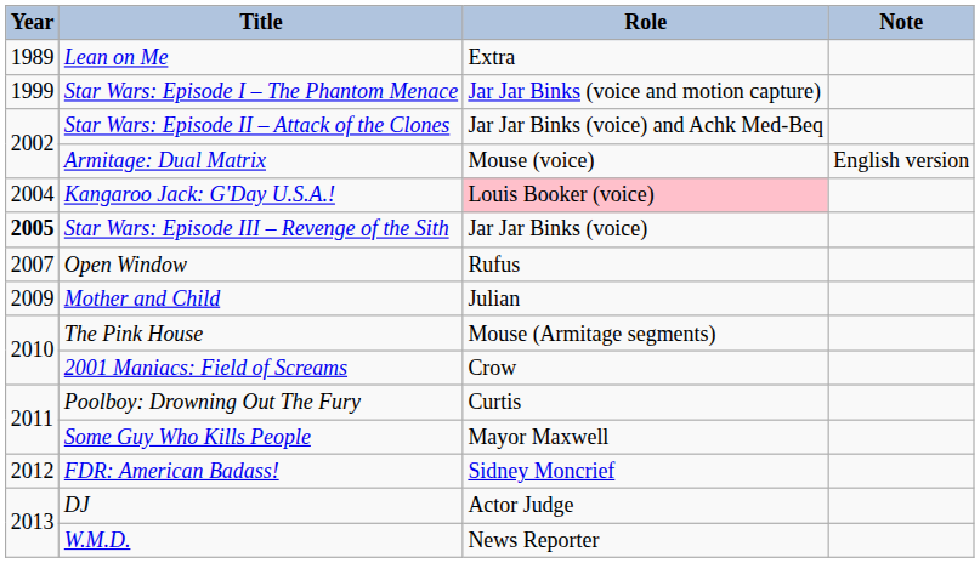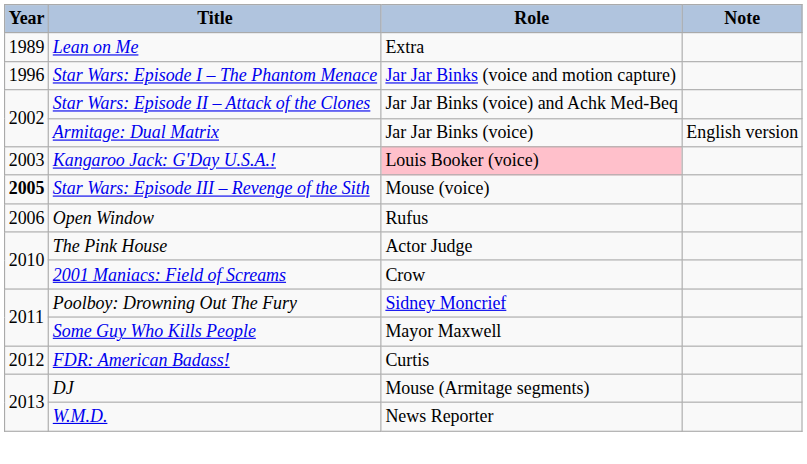 <table class="wikitable">
 <tr>
 <th style="background:#B0C4DE;">Year</th>
 <th style="background:#B0C4DE;">Title</th>
 <th style="background:#B0C4DE;">Role</th>
 <th style="background:#B0C4DE;">Note</th>
 </tr>
 <tr>
 <td>1989</td>
 <td><em><a href='#'>Lean on Me</a></em></td>
 <td>Extra</td>
 <td></td>
 </tr>
 <tr>
-<td>1999</td>
+<td>1996</td>
 <td><em><a href='#'>Star Wars: Episode I – The Phantom Menace</a></em></td>
 <td><a href='#'>Jar Jar Binks</a> (voice and motion capture)</td>
 <td></td>
 </tr>
 <tr>
 <td rowspan="2">2002</td>
 <td><em><a href='#'>Star Wars: Episode II – Attack of the Clones</a></em></td>
 <td>Jar Jar Binks (voice) and Achk Med-Beq</td>
 <td></td>
 </tr>
 <tr>
 <td><em><a href='#'>Armitage: Dual Matrix</a></em></td>
-<td>Mouse (voice)</td>
+<td>Jar Jar Binks (voice)</td>
 <td>English version</td>
 </tr>
 <tr>
-<td>2004</td>
+<td>2003</td>
 <td><em><a href='#'>Kangaroo Jack: G'Day U.S.A.!</a></em></td>
 <td style="background: pink;">Louis Booker (voice)</td>
 <td></td>
 </tr>
 <tr>
 <td><strong>2005</strong></td>
 <td><em><a href='#'>Star Wars: Episode III – Revenge of the Sith</a></em></td>
-<td>Jar Jar Binks (voice)</td>
+<td>Mouse (voice)</td>
 <td></td>
 </tr>
 <tr>
-<td>2007</td>
+<td>2006</td>
 <td><em>Open Window</em></td>
 <td>Rufus</td>
 <td></td>
 </tr>
 <tr>
-<td>2009</td>
-<td><em><a href='#'>Mother and Child</a></em></td>
-<td>Julian</td>
-<td></td>
-</tr>
-<tr>
 <td rowspan="2">2010</td>
 <td><em>The Pink House</em></td>
-<td>Mouse (Armitage segments)</td>
+<td>Actor Judge</td>
 <td></td>
 </tr>
 <tr>
 <td><em><a href='#'>2001 Maniacs: Field of Screams</a></em></td>
 <td>Crow</td>
 <td></td>
 </tr>
 <tr>
 <td rowspan="2">2011</td>
 <td><em>Poolboy: Drowning Out The Fury</em></td>
-<td>Curtis</td>
+<td><a href='#'>Sidney Moncrief</a></td>
 <td></td>
 </tr>
 <tr>
 <td><em><a href='#'>Some Guy Who Kills People</a></em></td>
 <td>Mayor Maxwell</td>
 <td></td>
 </tr>
 <tr>
 <td>2012</td>
 <td><em><a href='#'>FDR: American Badass!</a></em></td>
-<td><a href='#'>Sidney Moncrief</a></td>
+<td>Curtis</td>
 <td></td>
 </tr>
 <tr>
 <td rowspan="2">2013</td>
 <td><em>DJ</em></td>
-<td>Actor Judge</td>
+<td>Mouse (Armitage segments)</td>
 <td></td>
 </tr>
 <tr>
 <td><em><a href='#'>W.M.D.</a></em></td>
 <td>News Reporter</td>
 <td></td>
 </tr>
 </table>
